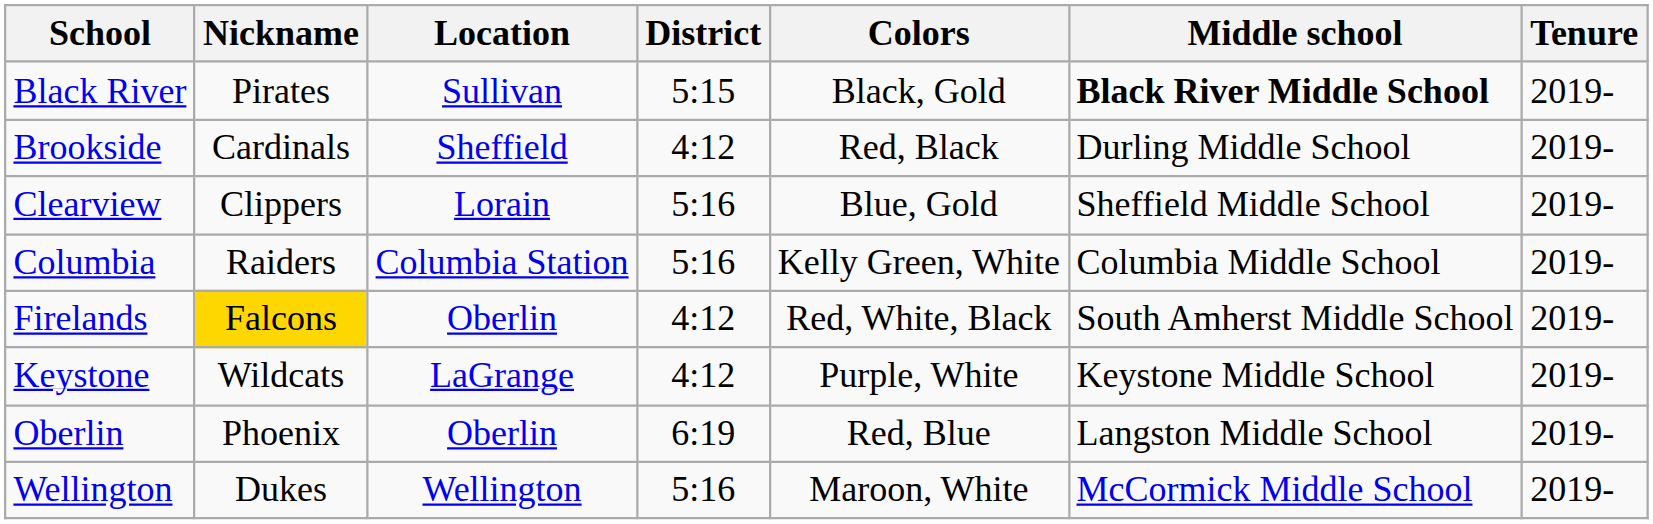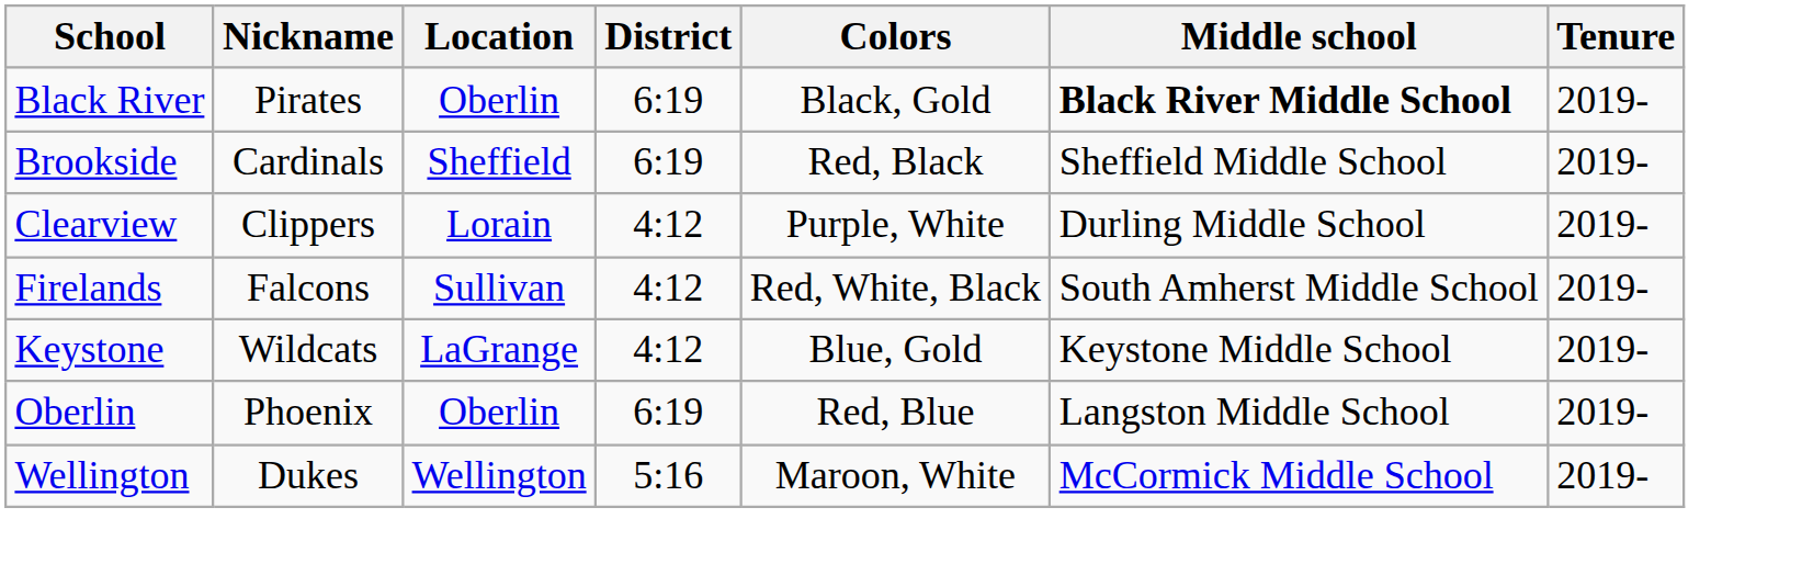 <table class="wikitable sortable">
 <tr>
 <th>School</th>
 <th>Nickname</th>
 <th>Location</th>
 <th>District</th>
 <th>Colors</th>
 <th>Middle school</th>
 <th>Tenure</th>
 </tr>
 <tr>
 <td><a href='#'>Black River</a></td>
 <td align=center>Pirates</td>
-<td align=center><a href='#'>Sullivan</a></td>
-<td align=center>5:15</td>
+<td align=center><a href='#'>Oberlin</a></td>
+<td align=center>6:19</td>
 <td align=center>Black, Gold <br> </td>
 <td><strong>Black River Middle School</strong></td>
 <td>2019-</td>
 </tr>
 <tr>
 <td><a href='#'>Brookside</a></td>
 <td align=center>Cardinals</td>
 <td align=center><a href='#'>Sheffield</a></td>
-<td align=center>4:12</td>
+<td align=center>6:19</td>
 <td align=center>Red, Black<br> </td>
-<td>Durling Middle School</td>
+<td>Sheffield Middle School</td>
 <td>2019-</td>
 </tr>
 <tr>
 <td><a href='#'>Clearview</a></td>
 <td align=center>Clippers</td>
 <td align=center><a href='#'>Lorain</a></td>
-<td align=center>5:16</td>
-<td align=center>Blue, Gold<br> </td>
-<td>Sheffield Middle School</td>
-<td>2019-</td>
-</tr>
-<tr>
-<td><a href='#'>Columbia</a></td>
-<td align=center>Raiders</td>
-<td align=center><a href='#'>Columbia Station</a></td>
-<td align=center>5:16</td>
-<td align=center>Kelly Green, White<br> </td>
-<td>Columbia Middle School</td>
+<td align=center>4:12</td>
+<td align=center>Purple, White<br> </td>
+<td>Durling Middle School</td>
 <td>2019-</td>
 </tr>
 <tr>
 <td><a href='#'>Firelands</a></td>
-<td align=center style="background: gold;">Falcons</td>
-<td align=center><a href='#'>Oberlin</a></td>
+<td align=center>Falcons</td>
+<td align=center><a href='#'>Sullivan</a></td>
 <td align=center>4:12</td>
 <td align=center>Red, White, Black<br>  </td>
 <td>South Amherst Middle School</td>
 <td>2019-</td>
 </tr>
 <tr>
 <td><a href='#'>Keystone</a></td>
 <td align=center>Wildcats</td>
 <td align=center><a href='#'>LaGrange</a></td>
 <td align=center>4:12</td>
-<td align=center>Purple, White<br> </td>
+<td align=center>Blue, Gold<br> </td>
 <td>Keystone Middle School</td>
 <td>2019-</td>
 </tr>
 <tr>
 <td><a href='#'>Oberlin</a></td>
 <td align=center>Phoenix</td>
 <td align=center><a href='#'>Oberlin</a></td>
 <td align=center>6:19</td>
 <td align=center>Red, Blue<br> </td>
 <td>Langston Middle School</td>
 <td>2019-</td>
 </tr>
 <tr>
 <td><a href='#'>Wellington</a></td>
 <td align=center>Dukes</td>
 <td align=center><a href='#'>Wellington</a></td>
 <td align=center>5:16</td>
 <td align=center>Maroon, White<br> </td>
 <td><a href='#'>McCormick Middle School</a></td>
 <td>2019-</td>
 </tr>
 </table>
